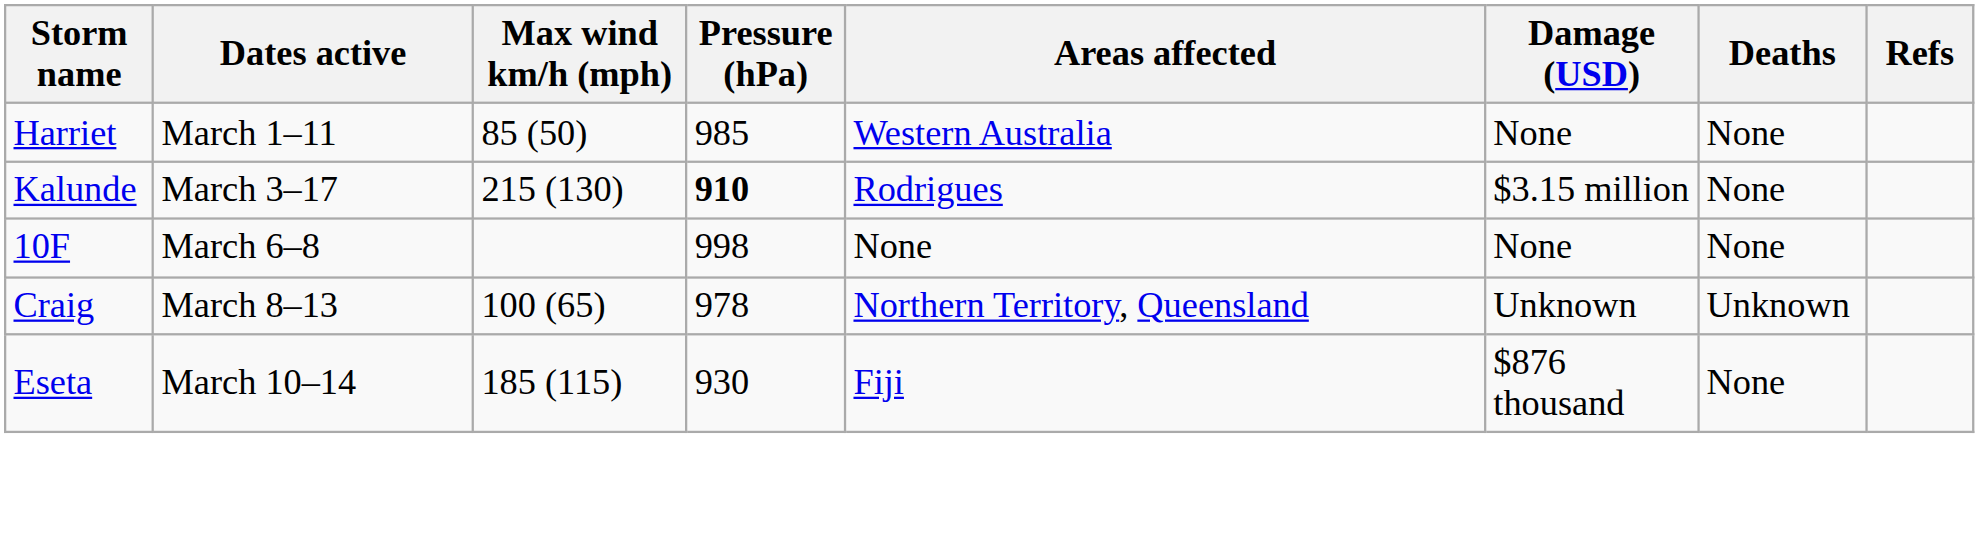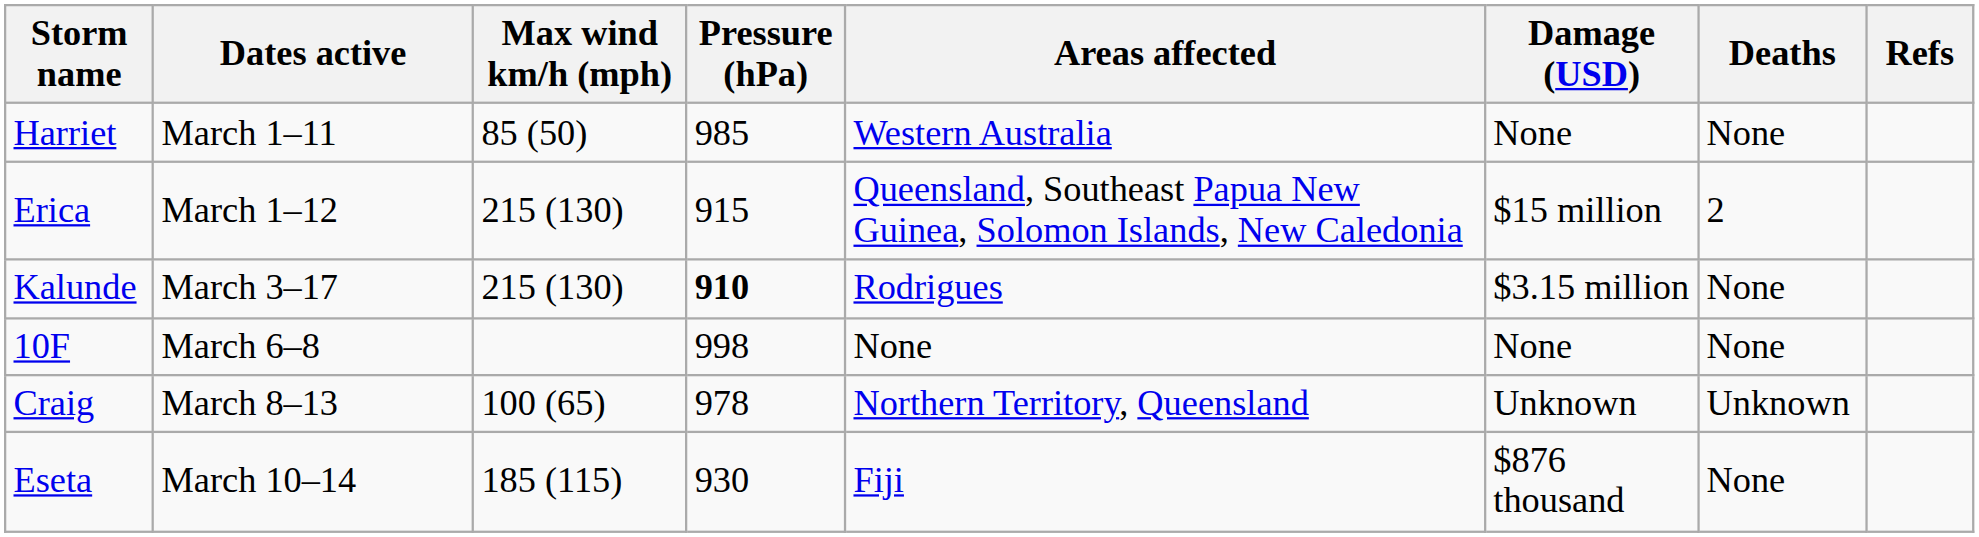 <table class="wikitable sortable">
 <tr>
 <th width="5%">Storm name</th>
 <th width="15%">Dates active</th>
 <th width="10%">Max wind<br>km/h (mph)</th>
 <th width="5%">Pressure<br>(hPa)</th>
 <th width="30%">Areas affected</th>
 <th width="10%">Damage<br>(<a href='#'>USD</a>)</th>
 <th width="5%">Deaths</th>
 <th width="5%">Refs</th>
 </tr>
 <tr>
 <td><a href='#'>Harriet</a></td>
 <td>March 1–11</td>
 <td>85 (50)</td>
 <td>985</td>
 <td><a href='#'>Western Australia</a></td>
 <td>None</td>
 <td>None</td>
+<td></td>
+</tr>
+<tr>
+<td><a href='#'>Erica</a></td>
+<td>March 1–12</td>
+<td>215 (130)</td>
+<td>915</td>
+<td><a href='#'>Queensland</a>, Southeast <a href='#'>Papua New Guinea</a>, <a href='#'>Solomon Islands</a>, <a href='#'>New Caledonia</a></td>
+<td>$15 million</td>
+<td>2</td>
 <td></td>
 </tr>
 <tr>
 <td><a href='#'>Kalunde</a></td>
 <td>March 3–17</td>
 <td>215 (130)</td>
 <td><strong>910</strong></td>
 <td><a href='#'>Rodrigues</a></td>
 <td>$3.15 million</td>
 <td>None</td>
 <td></td>
 </tr>
 <tr>
 <td><a href='#'>10F</a></td>
 <td>March 6–8</td>
 <td></td>
 <td>998</td>
 <td>None</td>
 <td>None</td>
 <td>None</td>
 <td></td>
 </tr>
 <tr>
 <td><a href='#'>Craig</a></td>
 <td>March 8–13</td>
 <td>100 (65)</td>
 <td>978</td>
 <td><a href='#'>Northern Territory</a>, <a href='#'>Queensland</a></td>
 <td>Unknown</td>
 <td>Unknown</td>
 <td></td>
 </tr>
 <tr>
 <td><a href='#'>Eseta</a></td>
 <td>March 10–14</td>
 <td>185 (115)</td>
 <td>930</td>
 <td><a href='#'>Fiji</a></td>
 <td>$876 thousand</td>
 <td>None</td>
 <td></td>
 </tr>
 </table>
